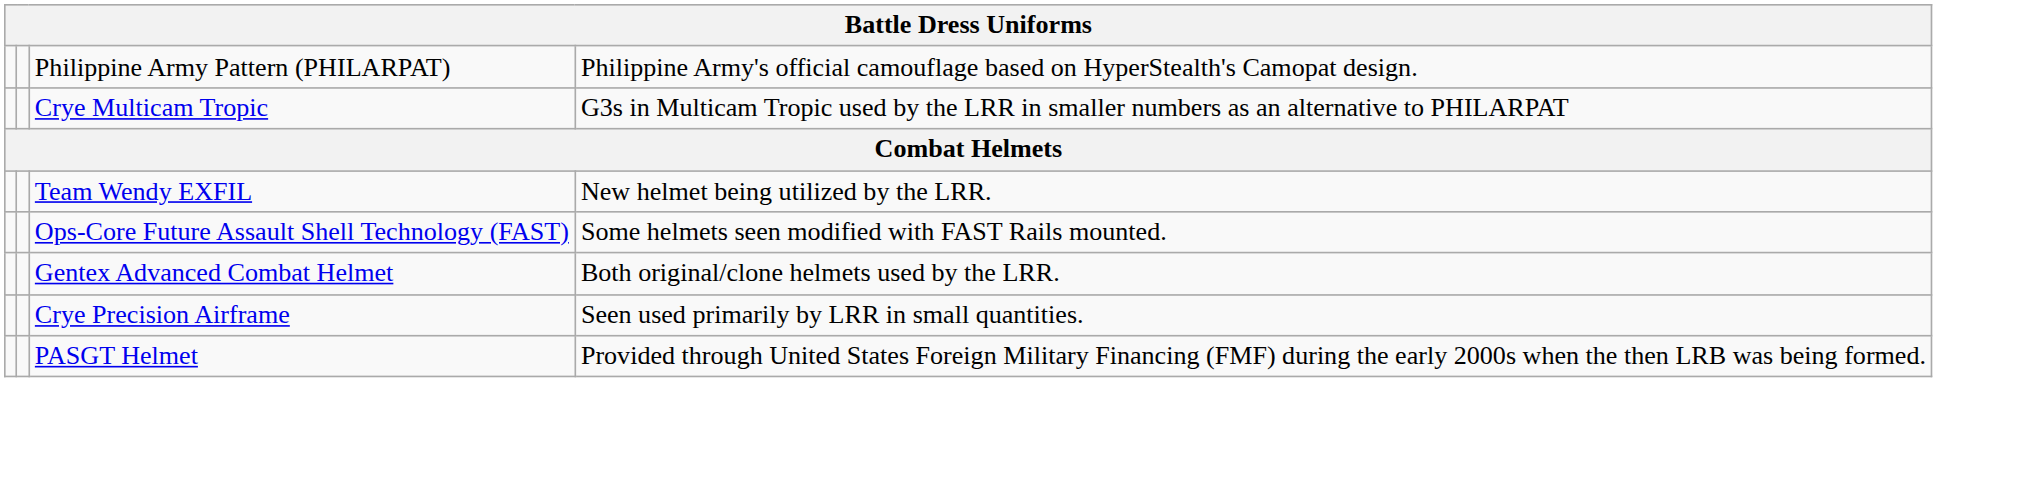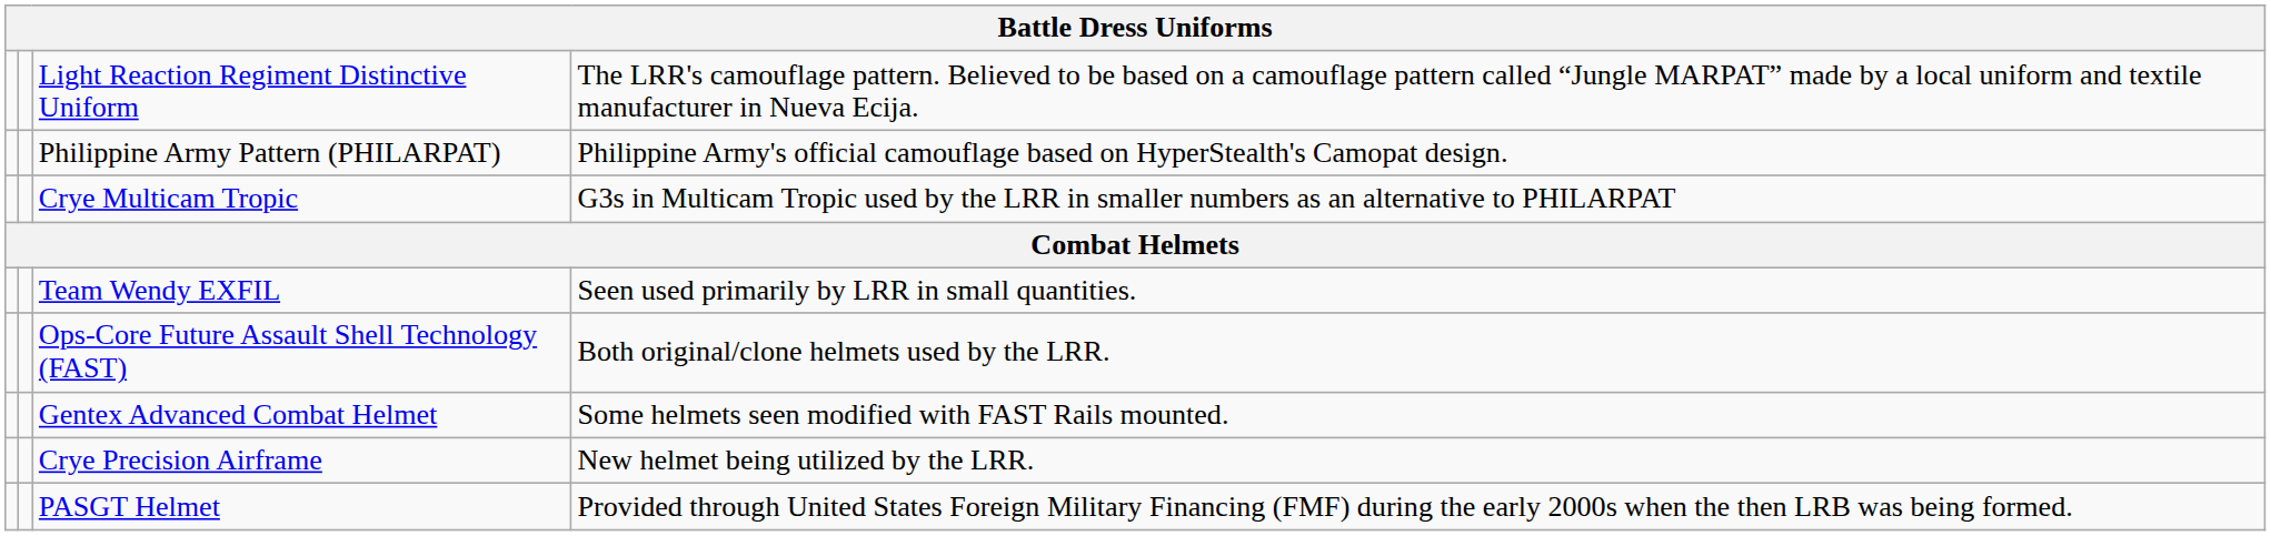 <table class="wikitable">
 <tr>
 <th colspan="4">Battle Dress Uniforms</th>
+</tr>
+<tr>
+<td></td>
+<td></td>
+<td><a href='#'>Light Reaction Regiment Distinctive Uniform</a></td>
+<td>The LRR's camouflage pattern. Believed to be based on a camouflage pattern called “Jungle MARPAT” made by a local uniform and textile manufacturer in Nueva Ecija.</td>
 </tr>
 <tr>
 <td></td>
 <td></td>
 <td>Philippine Army Pattern (PHILARPAT)</td>
 <td>Philippine Army's official camouflage based on HyperStealth's Camopat design.</td>
 </tr>
 <tr>
 <td></td>
 <td></td>
 <td><a href='#'>Crye Multicam Tropic</a></td>
 <td>G3s in Multicam Tropic used by the LRR in smaller numbers as an alternative to PHILARPAT</td>
 </tr>
 <tr>
 <th colspan="4">Combat Helmets</th>
 </tr>
 <tr>
 <td></td>
 <td></td>
 <td><a href='#'>Team Wendy EXFIL</a></td>
-<td>New helmet being utilized by the LRR.</td>
+<td>Seen used primarily by LRR in small quantities.</td>
 </tr>
 <tr>
 <td></td>
 <td></td>
 <td><a href='#'>Ops-Core Future Assault Shell Technology (FAST)</a></td>
+<td>Both original/clone helmets used by the LRR.</td>
+</tr>
+<tr>
+<td></td>
+<td></td>
+<td><a href='#'>Gentex Advanced Combat Helmet</a></td>
 <td>Some helmets seen modified with FAST Rails mounted.</td>
 </tr>
 <tr>
 <td></td>
 <td></td>
-<td><a href='#'>Gentex Advanced Combat Helmet</a></td>
-<td>Both original/clone helmets used by the LRR.</td>
-</tr>
-<tr>
-<td></td>
-<td></td>
 <td><a href='#'>Crye Precision Airframe</a></td>
-<td>Seen used primarily by LRR in small quantities.</td>
+<td>New helmet being utilized by the LRR.</td>
 </tr>
 <tr>
 <td></td>
 <td></td>
 <td><a href='#'>PASGT Helmet</a></td>
 <td>Provided through United States Foreign Military Financing (FMF) during the early 2000s when the then LRB was being formed.</td>
 </tr>
 </table>
